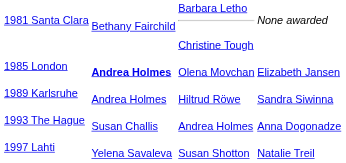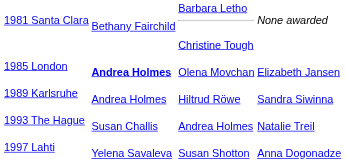 <table>
 <tr>
 <td><a href='#'>1981 Santa Clara</a></td>
 <td><br> <a href='#'>Bethany Fairchild</a></td>
 <td><br> <a href='#'>Barbara Letho</a><hr><br> <a href='#'>Christine Tough</a></td>
 <td><em>None awarded</em></td>
 </tr>
 <tr>
 <td><a href='#'>1985 London</a></td>
 <td><strong><br> <a href='#'>Andrea Holmes</a></strong></td>
 <td><br> <a href='#'>Olena Movchan</a></td>
 <td><br> <a href='#'>Elizabeth Jansen</a></td>
 </tr>
 <tr>
 <td><a href='#'>1989 Karlsruhe</a></td>
 <td><br> <a href='#'>Andrea Holmes</a></td>
 <td><br> <a href='#'>Hiltrud Röwe</a></td>
 <td><br> <a href='#'>Sandra Siwinna</a></td>
 </tr>
 <tr>
 <td><a href='#'>1993 The Hague</a></td>
 <td><br> <a href='#'>Susan Challis</a></td>
 <td><br> <a href='#'>Andrea Holmes</a></td>
-<td><br> <a href='#'>Anna Dogonadze</a></td>
+<td><br> <a href='#'>Natalie Treil</a></td>
 </tr>
 <tr>
 <td><a href='#'>1997 Lahti</a></td>
 <td><br> <a href='#'>Yelena Savaleva</a></td>
 <td><br> <a href='#'>Susan Shotton</a></td>
-<td><br> <a href='#'>Natalie Treil</a></td>
+<td><br> <a href='#'>Anna Dogonadze</a></td>
 </tr>
 </table>
